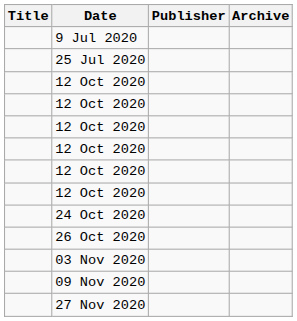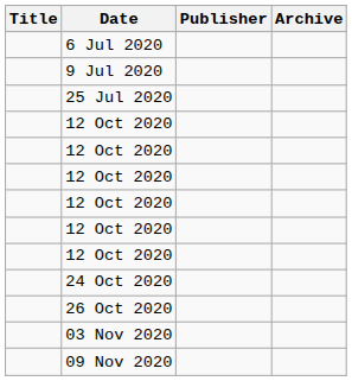 <table class="wikitable sortable mw-collapsible">
 <tr>
 <th>Title</th>
 <th>Date</th>
 <th>Publisher</th>
 <th>Archive</th>
+</tr>
+<tr>
+<td></td>
+<td>6 Jul 2020</td>
+<td></td>
+<td></td>
 </tr>
 <tr>
 <td></td>
 <td>9 Jul 2020</td>
 <td></td>
 <td></td>
 </tr>
 <tr>
 <td></td>
 <td>25 Jul 2020</td>
 <td></td>
 <td></td>
 </tr>
 <tr>
 <td></td>
 <td>12 Oct 2020</td>
 <td></td>
 <td></td>
 </tr>
 <tr>
 <td></td>
 <td>12 Oct 2020</td>
 <td></td>
 <td></td>
 </tr>
 <tr>
 <td></td>
 <td>12 Oct 2020</td>
 <td></td>
 <td></td>
 </tr>
 <tr>
 <td></td>
 <td>12 Oct 2020</td>
 <td></td>
 <td></td>
 </tr>
 <tr>
 <td></td>
 <td>12 Oct 2020</td>
 <td></td>
 <td></td>
 </tr>
 <tr>
 <td></td>
 <td>12 Oct 2020</td>
 <td></td>
 <td></td>
 </tr>
 <tr>
 <td></td>
 <td>24 Oct 2020</td>
 <td></td>
 <td></td>
 </tr>
 <tr>
 <td></td>
 <td>26 Oct 2020</td>
 <td></td>
 <td></td>
 </tr>
 <tr>
 <td></td>
 <td>03 Nov 2020</td>
 <td></td>
 <td></td>
 </tr>
 <tr>
 <td></td>
 <td>09 Nov 2020</td>
 <td></td>
 <td></td>
 </tr>
-<tr>
-<td></td>
-<td>27 Nov 2020</td>
-<td></td>
-<td></td>
-</tr>
 </table>
